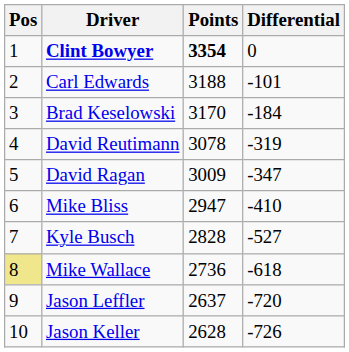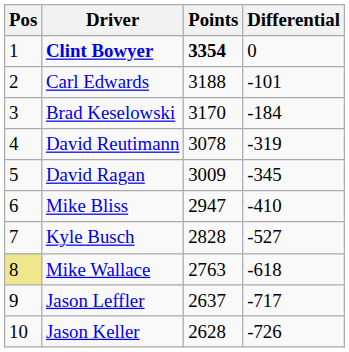 <table class="sortable wikitable " style="font-size: 95%;">
 <tr>
 <th>Pos</th>
 <th>Driver</th>
 <th>Points</th>
 <th>Differential</th>
 </tr>
 <tr>
 <td>1</td>
 <td><strong><a href='#'>Clint Bowyer</a></strong></td>
 <td><strong>3354</strong></td>
 <td>0</td>
 </tr>
 <tr>
 <td>2</td>
 <td><a href='#'>Carl Edwards</a></td>
 <td>3188</td>
 <td>-101</td>
 </tr>
 <tr>
 <td>3</td>
 <td><a href='#'>Brad Keselowski</a></td>
 <td>3170</td>
 <td>-184</td>
 </tr>
 <tr>
 <td>4</td>
 <td><a href='#'>David Reutimann</a></td>
 <td>3078</td>
 <td>-319</td>
 </tr>
 <tr>
 <td>5</td>
 <td><a href='#'>David Ragan</a></td>
 <td>3009</td>
-<td>-347</td>
+<td>-345</td>
 </tr>
 <tr>
 <td>6</td>
 <td><a href='#'>Mike Bliss</a></td>
 <td>2947</td>
 <td>-410</td>
 </tr>
 <tr>
 <td>7</td>
 <td><a href='#'>Kyle Busch</a></td>
 <td>2828</td>
 <td>-527</td>
 </tr>
 <tr>
 <td style="background: khaki;">8</td>
 <td><a href='#'>Mike Wallace</a></td>
-<td>2736</td>
+<td>2763</td>
 <td>-618</td>
 </tr>
 <tr>
 <td>9</td>
 <td><a href='#'>Jason Leffler</a></td>
 <td>2637</td>
-<td>-720</td>
+<td>-717</td>
 </tr>
 <tr>
 <td>10</td>
 <td><a href='#'>Jason Keller</a></td>
 <td>2628</td>
 <td>-726</td>
 </tr>
 </table>
